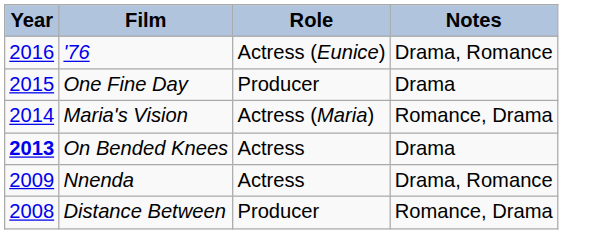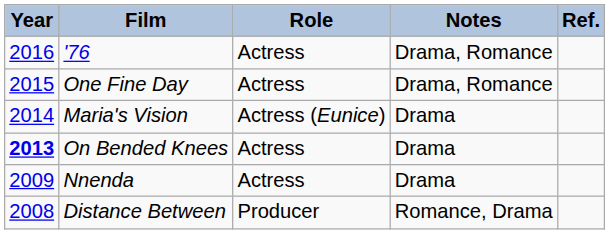 <table class="wikitable">
 <tr>
 <th style="background:#B0C4DE;">Year</th>
 <th style="background:#B0C4DE;">Film</th>
 <th style="background:#B0C4DE;">Role</th>
 <th style="background:#B0C4DE;">Notes</th>
+<th style="background:#B0C4DE;">Ref.</th>
 </tr>
 <tr>
 <td><a href='#'>2016</a></td>
 <td><em><a href='#'>'76</a></em></td>
-<td>Actress (<em>Eunice</em>)</td>
+<td>Actress</td>
 <td>Drama, Romance</td>
+<td></td>
 </tr>
 <tr>
 <td><a href='#'>2015</a></td>
 <td><em>One Fine Day</em></td>
-<td>Producer</td>
-<td>Drama</td>
+<td>Actress</td>
+<td>Drama, Romance</td>
+<td></td>
 </tr>
 <tr>
 <td><a href='#'>2014</a></td>
 <td><em>Maria's Vision</em></td>
-<td>Actress (<em>Maria</em>)</td>
-<td>Romance, Drama</td>
+<td>Actress (<em>Eunice</em>)</td>
+<td>Drama</td>
+<td></td>
 </tr>
 <tr>
 <td><strong><a href='#'>2013</a></strong></td>
 <td><em>On Bended Knees</em></td>
 <td>Actress</td>
 <td>Drama</td>
+<td></td>
 </tr>
 <tr>
 <td><a href='#'>2009</a></td>
 <td><em>Nnenda</em></td>
 <td>Actress</td>
-<td>Drama, Romance</td>
+<td>Drama</td>
+<td></td>
 </tr>
 <tr>
 <td><a href='#'>2008</a></td>
 <td><em>Distance Between</em></td>
 <td>Producer</td>
 <td>Romance, Drama</td>
+<td></td>
 </tr>
 </table>
